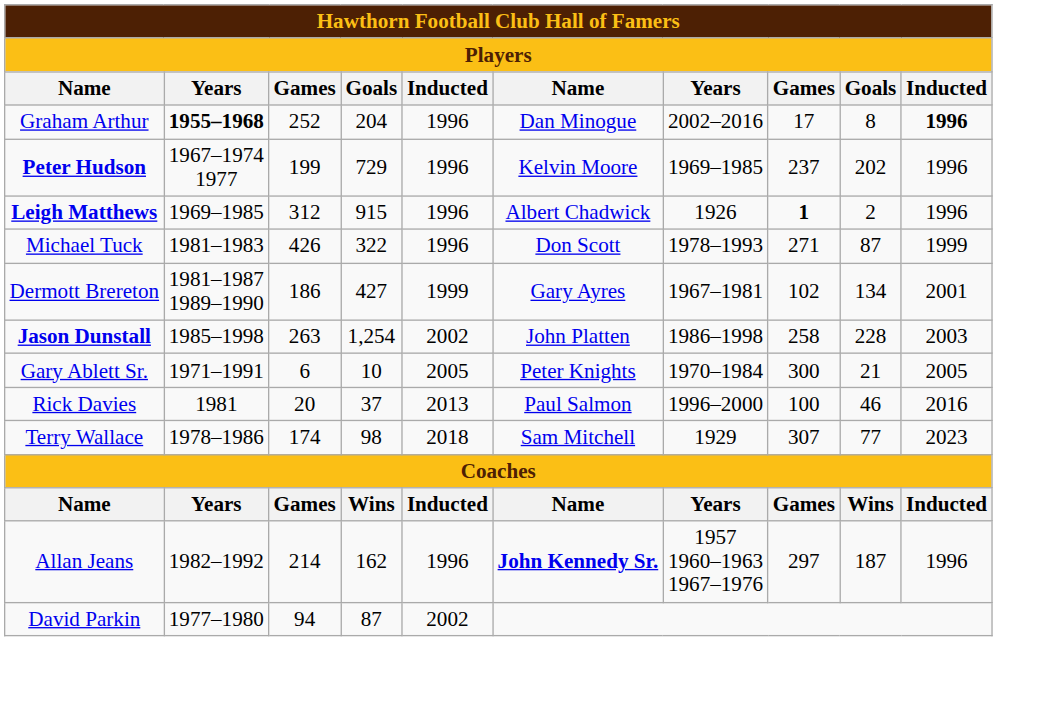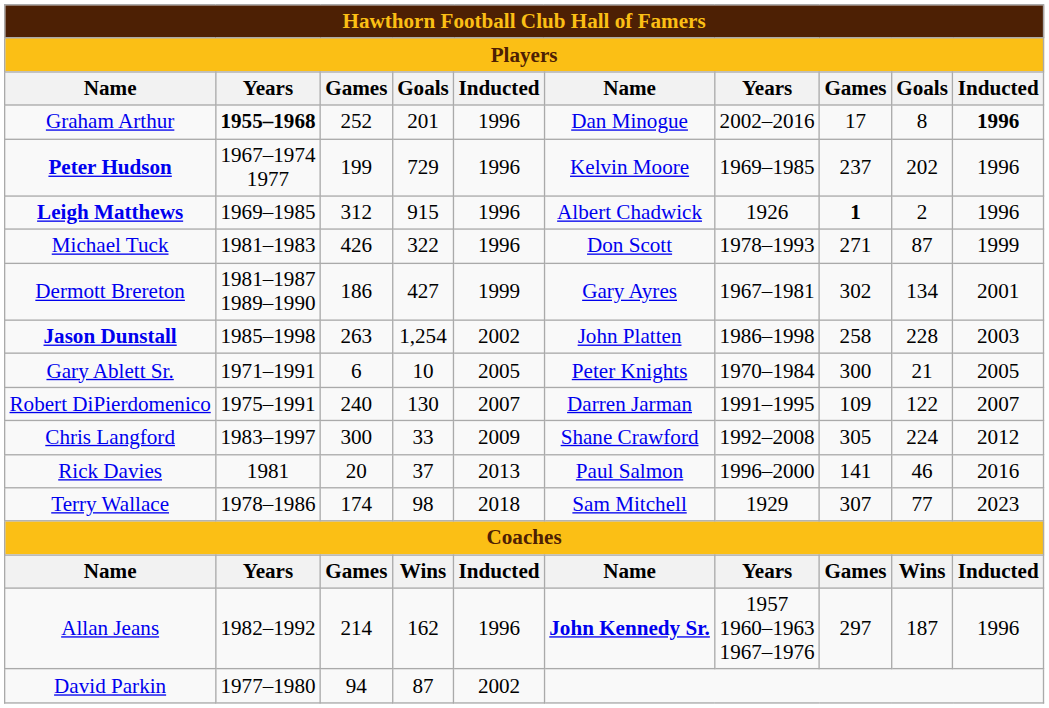 <table class="wikitable" style="text-align:center">
 <tr>
 <th colspan="10" style="background: #4D2004; color: #FBBF15; font-weight:bold">Hawthorn Football Club Hall of Famers</th>
 </tr>
 <tr>
 <th colspan="10" style="background: #FBBF15; color: #4D2004; font-weight:bold">Players</th>
 </tr>
 <tr>
 <th>Name</th>
 <th>Years</th>
 <th>Games</th>
 <th>Goals</th>
 <th>Inducted</th>
 <th>Name</th>
 <th>Years</th>
 <th>Games</th>
 <th>Goals</th>
 <th>Inducted</th>
 </tr>
 <tr>
 <td><a href='#'>Graham Arthur</a></td>
 <td><strong>1955–1968</strong></td>
 <td>252</td>
-<td>204</td>
+<td>201</td>
 <td>1996</td>
 <td><a href='#'>Dan Minogue</a></td>
 <td>2002–2016</td>
 <td>17</td>
 <td>8</td>
 <td><strong>1996</strong></td>
 </tr>
 <tr>
 <td><strong><a href='#'>Peter Hudson</a></strong></td>
 <td>1967–1974<br>1977</td>
 <td>199</td>
 <td>729</td>
 <td>1996</td>
 <td><a href='#'>Kelvin Moore</a></td>
 <td>1969–1985</td>
 <td>237</td>
 <td>202</td>
 <td>1996</td>
 </tr>
 <tr>
 <td><strong><a href='#'>Leigh Matthews</a></strong></td>
 <td>1969–1985</td>
 <td>312</td>
 <td>915</td>
 <td>1996</td>
 <td><a href='#'>Albert Chadwick</a></td>
 <td>1926</td>
 <td><strong>1</strong></td>
 <td>2</td>
 <td>1996</td>
 </tr>
 <tr>
 <td><a href='#'>Michael Tuck</a></td>
 <td>1981–1983</td>
 <td>426</td>
 <td>322</td>
 <td>1996</td>
 <td><a href='#'>Don Scott</a></td>
 <td>1978–1993</td>
 <td>271</td>
 <td>87</td>
 <td>1999</td>
 </tr>
 <tr>
 <td><a href='#'>Dermott Brereton</a></td>
 <td>1981–1987<br>1989–1990</td>
 <td>186</td>
 <td>427</td>
 <td>1999</td>
 <td><a href='#'>Gary Ayres</a></td>
 <td>1967–1981</td>
-<td>102</td>
+<td>302</td>
 <td>134</td>
 <td>2001</td>
 </tr>
 <tr>
 <td><strong><a href='#'>Jason Dunstall</a></strong></td>
 <td>1985–1998</td>
 <td>263</td>
 <td>1,254</td>
 <td>2002</td>
 <td><a href='#'>John Platten</a></td>
 <td>1986–1998</td>
 <td>258</td>
 <td>228</td>
 <td>2003</td>
 </tr>
 <tr>
 <td><a href='#'>Gary Ablett Sr.</a></td>
 <td>1971–1991</td>
 <td>6</td>
 <td>10</td>
 <td>2005</td>
 <td><a href='#'>Peter Knights</a></td>
 <td>1970–1984</td>
 <td>300</td>
 <td>21</td>
 <td>2005</td>
 </tr>
 <tr>
+<td><a href='#'>Robert DiPierdomenico</a></td>
+<td>1975–1991</td>
+<td>240</td>
+<td>130</td>
+<td>2007</td>
+<td><a href='#'>Darren Jarman</a></td>
+<td>1991–1995</td>
+<td>109</td>
+<td>122</td>
+<td>2007</td>
+</tr>
+<tr>
+<td><a href='#'>Chris Langford</a></td>
+<td>1983–1997</td>
+<td>300</td>
+<td>33</td>
+<td>2009</td>
+<td><a href='#'>Shane Crawford</a></td>
+<td>1992–2008</td>
+<td>305</td>
+<td>224</td>
+<td>2012</td>
+</tr>
+<tr>
 <td><a href='#'>Rick Davies</a></td>
 <td>1981</td>
 <td>20</td>
 <td>37</td>
 <td>2013</td>
 <td><a href='#'>Paul Salmon</a></td>
 <td>1996–2000</td>
-<td>100</td>
+<td>141</td>
 <td>46</td>
 <td>2016</td>
 </tr>
 <tr>
 <td><a href='#'>Terry Wallace</a></td>
 <td>1978–1986</td>
 <td>174</td>
 <td>98</td>
 <td>2018</td>
 <td><a href='#'>Sam Mitchell</a></td>
 <td>1929</td>
 <td>307</td>
 <td>77</td>
 <td>2023</td>
 </tr>
 <tr>
 <th colspan="10" style="background: #FBBF15; color: #4D2004; font-weight:bold">Coaches</th>
 </tr>
 <tr>
 <th>Name</th>
 <th>Years</th>
 <th>Games</th>
 <th>Wins</th>
 <th>Inducted</th>
 <th>Name</th>
 <th>Years</th>
 <th>Games</th>
 <th>Wins</th>
 <th>Inducted</th>
 </tr>
 <tr>
 <td><a href='#'>Allan Jeans</a></td>
 <td>1982–1992</td>
 <td>214</td>
 <td>162</td>
 <td>1996</td>
 <td><strong><a href='#'>John Kennedy Sr.</a></strong></td>
 <td>1957<br>1960–1963<br>1967–1976</td>
 <td>297</td>
 <td>187</td>
 <td>1996</td>
 </tr>
 <tr>
 <td><a href='#'>David Parkin</a></td>
 <td>1977–1980</td>
 <td>94</td>
 <td>87</td>
 <td>2002</td>
 </tr>
 </table>
